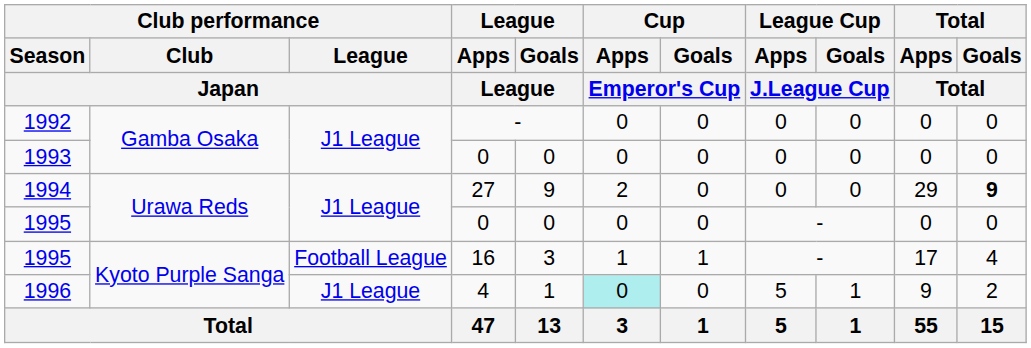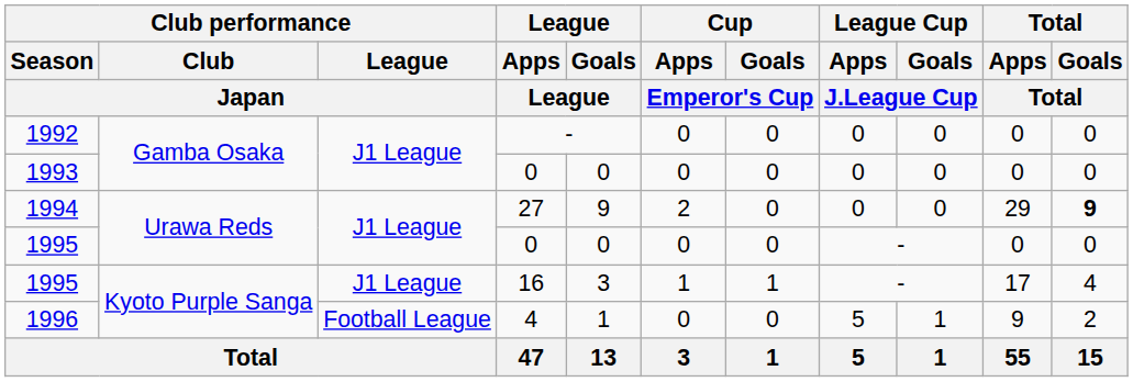 <table class="wikitable" style="text-align:center;">
 <tr>
 <th colspan=3>Club performance</th>
 <th colspan=2>League</th>
 <th colspan=2>Cup</th>
 <th colspan=2>League Cup</th>
 <th colspan=2>Total</th>
 </tr>
 <tr>
 <th>Season</th>
 <th>Club</th>
 <th>League</th>
 <th>Apps</th>
 <th>Goals</th>
 <th>Apps</th>
 <th>Goals</th>
 <th>Apps</th>
 <th>Goals</th>
 <th>Apps</th>
 <th>Goals</th>
 </tr>
 <tr>
 <th colspan=3>Japan</th>
 <th colspan=2>League</th>
 <th colspan=2><a href='#'>Emperor's Cup</a></th>
 <th colspan=2><a href='#'>J.League Cup</a></th>
 <th colspan=2>Total</th>
 </tr>
 <tr>
 <td><a href='#'>1992</a></td>
 <td rowspan="2"><a href='#'>Gamba Osaka</a></td>
 <td rowspan="2"><a href='#'>J1 League</a></td>
 <td colspan="2">-</td>
 <td>0</td>
 <td>0</td>
 <td>0</td>
 <td>0</td>
 <td>0</td>
 <td>0</td>
 </tr>
 <tr>
 <td><a href='#'>1993</a></td>
 <td>0</td>
 <td>0</td>
 <td>0</td>
 <td>0</td>
 <td>0</td>
 <td>0</td>
 <td>0</td>
 <td>0</td>
 </tr>
 <tr>
 <td><a href='#'>1994</a></td>
 <td rowspan="2"><a href='#'>Urawa Reds</a></td>
 <td rowspan="2"><a href='#'>J1 League</a></td>
 <td>27</td>
 <td>9</td>
 <td>2</td>
 <td>0</td>
 <td>0</td>
 <td>0</td>
 <td>29</td>
 <td><strong>9</strong></td>
 </tr>
 <tr>
 <td><a href='#'>1995</a></td>
 <td>0</td>
 <td>0</td>
 <td>0</td>
 <td>0</td>
 <td colspan="2">-</td>
 <td>0</td>
 <td>0</td>
 </tr>
 <tr>
 <td><a href='#'>1995</a></td>
 <td rowspan="2"><a href='#'>Kyoto Purple Sanga</a></td>
-<td><a href='#'>Football League</a></td>
+<td><a href='#'>J1 League</a></td>
 <td>16</td>
 <td>3</td>
 <td>1</td>
 <td>1</td>
 <td colspan="2">-</td>
 <td>17</td>
 <td>4</td>
 </tr>
 <tr>
 <td><a href='#'>1996</a></td>
-<td><a href='#'>J1 League</a></td>
+<td><a href='#'>Football League</a></td>
 <td>4</td>
 <td>1</td>
-<td style="background: paleturquoise;">0</td>
+<td>0</td>
 <td>0</td>
 <td>5</td>
 <td>1</td>
 <td>9</td>
 <td>2</td>
 </tr>
 <tr>
 <th colspan=3>Total</th>
 <th>47</th>
 <th>13</th>
 <th>3</th>
 <th>1</th>
 <th>5</th>
 <th>1</th>
 <th>55</th>
 <th>15</th>
 </tr>
 </table>
